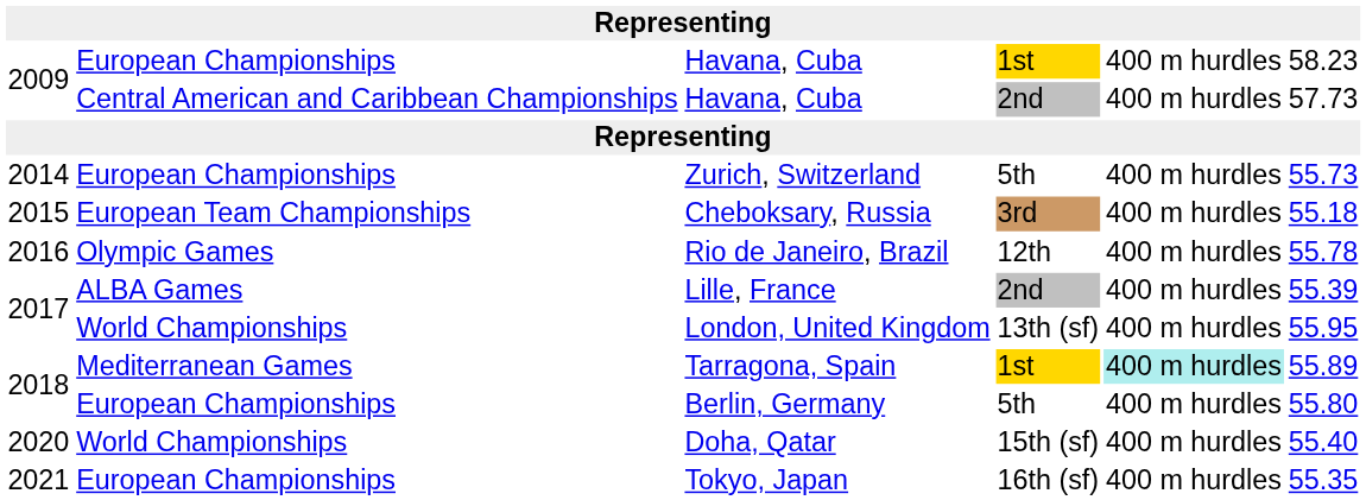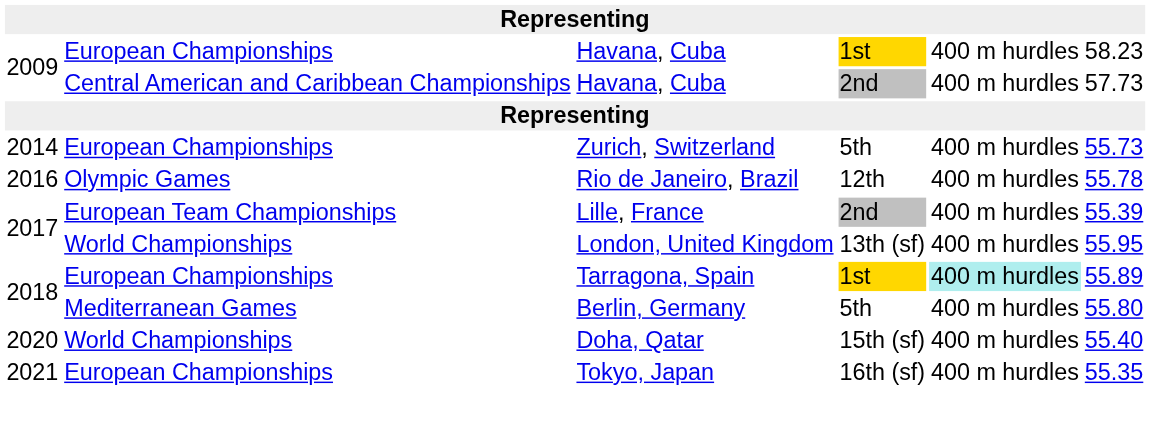 <table>
 <tr>
 <th bgcolor="#eeeeee" colspan="6">Representing </th>
 </tr>
 <tr>
 <td rowspan=2>2009</td>
 <td><a href='#'>European Championships</a></td>
 <td><a href='#'>Havana</a>, <a href='#'>Cuba</a></td>
 <td bgcolor=gold>1st</td>
 <td>400 m hurdles</td>
 <td>58.23</td>
 </tr>
 <tr>
 <td><a href='#'>Central American and Caribbean Championships</a></td>
 <td><a href='#'>Havana</a>, <a href='#'>Cuba</a></td>
 <td bgcolor=silver>2nd</td>
 <td>400 m hurdles</td>
 <td>57.73</td>
 </tr>
 <tr>
 <th bgcolor="#eeeeee" colspan="6">Representing </th>
 </tr>
 <tr>
 <td rowspan=1>2014</td>
 <td><a href='#'>European Championships</a></td>
 <td><a href='#'>Zurich</a>, <a href='#'>Switzerland</a></td>
 <td>5th</td>
 <td>400 m hurdles</td>
 <td><a href='#'>55.73</a></td>
 </tr>
 <tr>
-<td rowspan=1>2015</td>
-<td><a href='#'>European Team Championships</a></td>
-<td><a href='#'>Cheboksary</a>, <a href='#'>Russia</a></td>
-<td bgcolor=cc9966>3rd</td>
-<td>400 m hurdles</td>
-<td><a href='#'>55.18</a></td>
-</tr>
-<tr>
 <td rowspan=1>2016</td>
 <td><a href='#'>Olympic Games</a></td>
 <td><a href='#'>Rio de Janeiro</a>, <a href='#'>Brazil</a></td>
 <td>12th</td>
 <td>400 m hurdles</td>
 <td><a href='#'>55.78</a></td>
 </tr>
 <tr>
 <td rowspan=2>2017</td>
-<td><a href='#'>ALBA Games</a></td>
+<td><a href='#'>European Team Championships</a></td>
 <td><a href='#'>Lille</a>, <a href='#'>France</a></td>
 <td bgcolor=silver>2nd</td>
 <td>400 m hurdles</td>
 <td><a href='#'>55.39</a></td>
 </tr>
 <tr>
 <td><a href='#'>World Championships</a></td>
 <td><a href='#'>London, United Kingdom</a></td>
 <td>13th (sf)</td>
 <td>400 m hurdles</td>
 <td><a href='#'>55.95</a></td>
 </tr>
 <tr>
 <td rowspan=2>2018</td>
-<td><a href='#'>Mediterranean Games</a></td>
+<td><a href='#'>European Championships</a></td>
 <td><a href='#'>Tarragona, Spain</a></td>
 <td bgcolor=gold>1st</td>
 <td style="background: paleturquoise;">400 m hurdles</td>
 <td><a href='#'>55.89</a></td>
 </tr>
 <tr>
-<td><a href='#'>European Championships</a></td>
+<td><a href='#'>Mediterranean Games</a></td>
 <td><a href='#'>Berlin, Germany</a></td>
 <td>5th</td>
 <td>400 m hurdles</td>
 <td><a href='#'>55.80</a></td>
 </tr>
 <tr>
 <td>2020</td>
 <td><a href='#'>World Championships</a></td>
 <td><a href='#'>Doha, Qatar</a></td>
 <td>15th (sf)</td>
 <td>400 m hurdles</td>
 <td><a href='#'>55.40</a></td>
 </tr>
 <tr>
 <td>2021</td>
 <td><a href='#'>European Championships</a></td>
 <td><a href='#'>Tokyo, Japan</a></td>
 <td>16th (sf)</td>
 <td>400 m hurdles</td>
 <td><a href='#'>55.35</a></td>
 </tr>
 </table>
